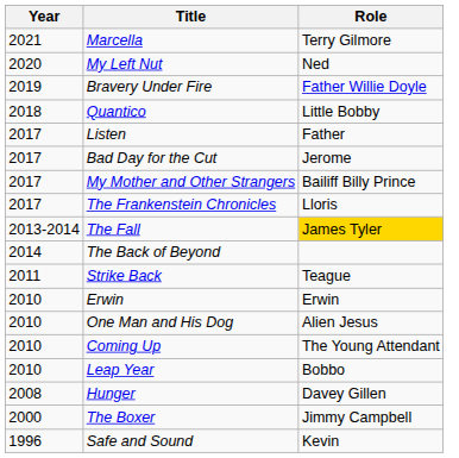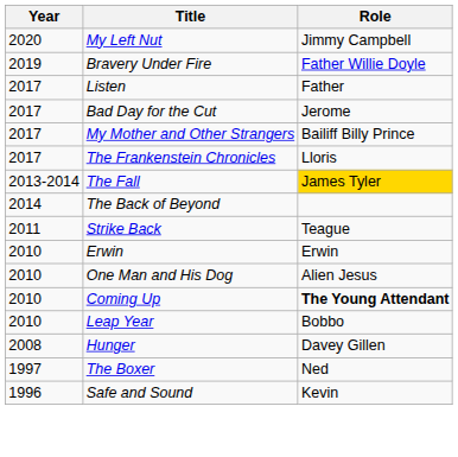 <table class="wikitable sortable">
 <tr>
 <th>Year</th>
 <th>Title</th>
 <th>Role</th>
 </tr>
 <tr>
-<td>2021</td>
-<td><em><a href='#'>Marcella</a></em></td>
-<td>Terry Gilmore</td>
-</tr>
-<tr>
 <td>2020</td>
 <td><em><a href='#'>My Left Nut</a></em></td>
-<td>Ned</td>
+<td>Jimmy Campbell</td>
 </tr>
 <tr>
 <td>2019</td>
 <td><em>Bravery Under Fire</em></td>
 <td><a href='#'>Father Willie Doyle</a></td>
-</tr>
-<tr>
-<td>2018</td>
-<td><em><a href='#'>Quantico</a></em></td>
-<td>Little Bobby</td>
 </tr>
 <tr>
 <td>2017</td>
 <td><em>Listen</em></td>
 <td>Father</td>
 </tr>
 <tr>
 <td>2017</td>
 <td><em>Bad Day for the Cut</em></td>
 <td>Jerome</td>
 </tr>
 <tr>
 <td>2017</td>
 <td><em><a href='#'>My Mother and Other Strangers</a></em></td>
 <td>Bailiff Billy Prince</td>
 </tr>
 <tr>
 <td>2017</td>
 <td><em><a href='#'>The Frankenstein Chronicles</a></em></td>
 <td>Lloris</td>
 </tr>
 <tr>
 <td>2013-2014</td>
 <td><em><a href='#'>The Fall</a></em></td>
 <td style="background: gold;">James Tyler</td>
 </tr>
 <tr>
 <td>2014</td>
 <td><em>The Back of Beyond</em></td>
 <td></td>
 </tr>
 <tr>
 <td>2011</td>
 <td><em><a href='#'>Strike Back</a></em></td>
 <td>Teague</td>
 </tr>
 <tr>
 <td>2010</td>
 <td><em>Erwin</em></td>
 <td>Erwin</td>
 </tr>
 <tr>
 <td>2010</td>
 <td><em>One Man and His Dog</em></td>
 <td>Alien Jesus</td>
 </tr>
 <tr>
 <td>2010</td>
 <td><em><a href='#'>Coming Up</a></em></td>
-<td>The Young Attendant</td>
+<td><strong>The Young Attendant</strong></td>
 </tr>
 <tr>
 <td>2010</td>
 <td><em><a href='#'>Leap Year</a></em></td>
 <td>Bobbo</td>
 </tr>
 <tr>
 <td>2008</td>
 <td><em><a href='#'>Hunger</a></em></td>
 <td>Davey Gillen</td>
 </tr>
 <tr>
-<td>2000</td>
+<td>1997</td>
 <td><em><a href='#'>The Boxer</a></em></td>
-<td>Jimmy Campbell</td>
+<td>Ned</td>
 </tr>
 <tr>
 <td>1996</td>
 <td><em>Safe and Sound</em></td>
 <td>Kevin</td>
 </tr>
 </table>
